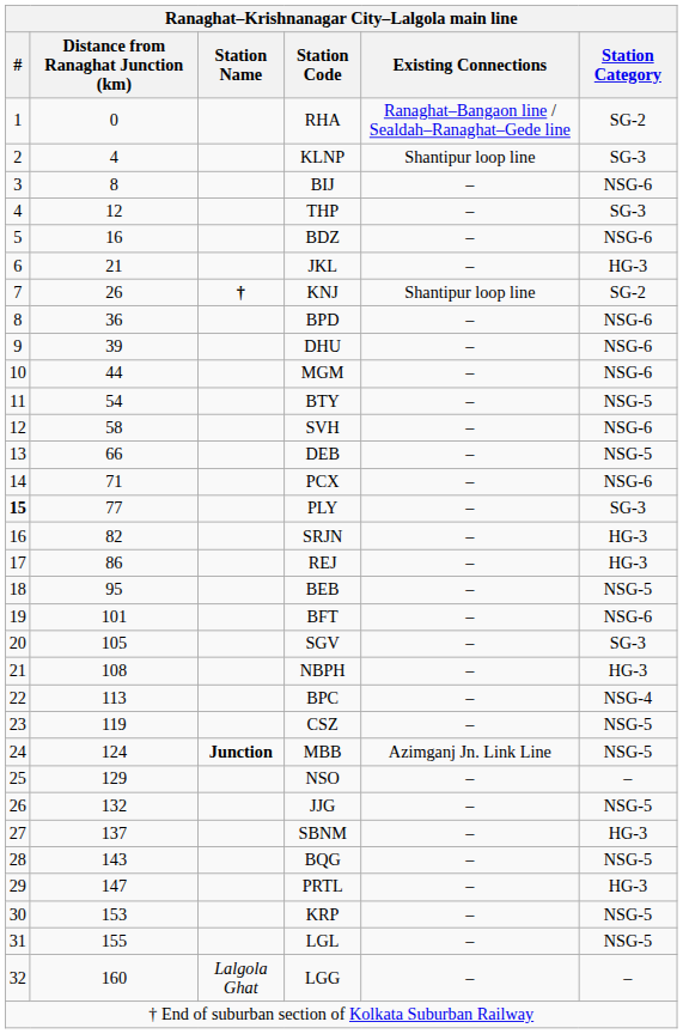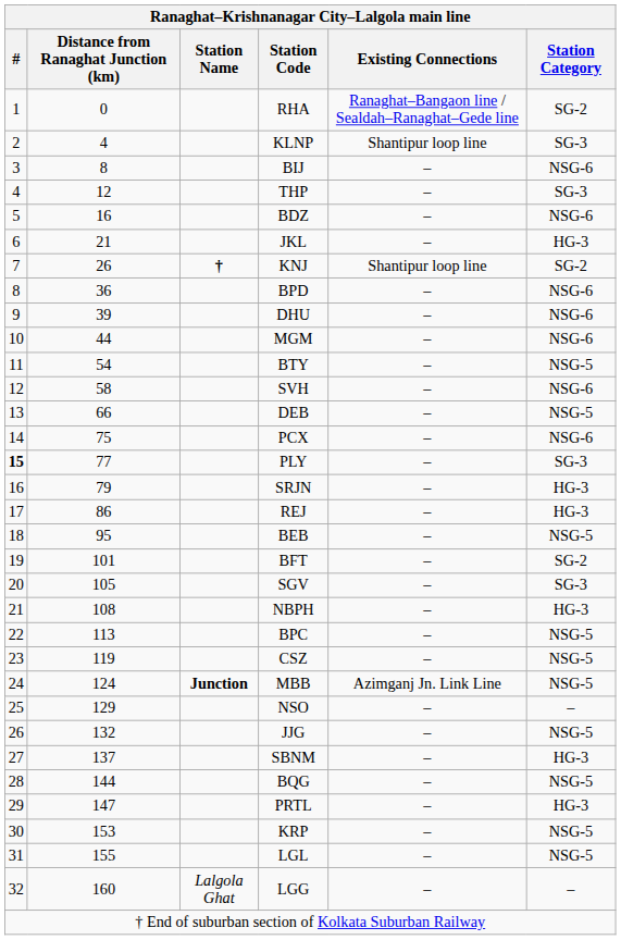 <table class="wikitable" style="text-align:center; width:50%;">
 <tr>
 <th colspan="6"><strong>Ranaghat–Krishnanagar City–Lalgola main line</strong></th>
 </tr>
 <tr>
 <th style="max-width:1%;">#</th>
 <th style="max-width:1%;">Distance from Ranaghat Junction (km)</th>
 <th style="max-width:5%;">Station Name</th>
 <th style="max-width:1%;">Station Code</th>
 <th style="max-width:1%;">Existing Connections</th>
 <th><a href='#'>Station Category</a></th>
 </tr>
 <tr>
 <td>1</td>
 <td>0</td>
 <td><strong></strong></td>
 <td>RHA</td>
 <td><a href='#'>Ranaghat–Bangaon line</a> / <a href='#'>Sealdah–Ranaghat–Gede line</a></td>
 <td>SG-2</td>
 </tr>
 <tr>
 <td>2</td>
 <td>4</td>
 <td><strong></strong></td>
 <td>KLNP</td>
 <td>Shantipur loop line</td>
 <td>SG-3</td>
 </tr>
 <tr>
 <td>3</td>
 <td>8</td>
 <td></td>
 <td>BIJ</td>
 <td>–</td>
 <td>NSG-6</td>
 </tr>
 <tr>
 <td>4</td>
 <td>12</td>
 <td></td>
 <td>THP</td>
 <td>–</td>
 <td>SG-3</td>
 </tr>
 <tr>
 <td>5</td>
 <td>16</td>
 <td></td>
 <td>BDZ</td>
 <td>–</td>
 <td>NSG-6</td>
 </tr>
 <tr>
 <td>6</td>
 <td>21</td>
 <td></td>
 <td>JKL</td>
 <td>–</td>
 <td>HG-3</td>
 </tr>
 <tr>
 <td>7</td>
 <td>26</td>
 <td><strong> †</strong></td>
 <td>KNJ</td>
 <td>Shantipur loop line</td>
 <td>SG-2</td>
 </tr>
 <tr>
 <td>8</td>
 <td>36</td>
 <td></td>
 <td>BPD</td>
 <td>–</td>
 <td>NSG-6</td>
 </tr>
 <tr>
 <td>9</td>
 <td>39</td>
 <td></td>
 <td>DHU</td>
 <td>–</td>
 <td>NSG-6</td>
 </tr>
 <tr>
 <td>10</td>
 <td>44</td>
 <td></td>
 <td>MGM</td>
 <td>–</td>
 <td>NSG-6</td>
 </tr>
 <tr>
 <td>11</td>
 <td>54</td>
 <td><strong></strong></td>
 <td>BTY</td>
 <td>–</td>
 <td>NSG-5</td>
 </tr>
 <tr>
 <td>12</td>
 <td>58</td>
 <td></td>
 <td>SVH</td>
 <td>–</td>
 <td>NSG-6</td>
 </tr>
 <tr>
 <td>13</td>
 <td>66</td>
 <td><strong></strong></td>
 <td>DEB</td>
 <td>–</td>
 <td>NSG-5</td>
 </tr>
 <tr>
 <td>14</td>
-<td>71</td>
+<td>75</td>
 <td></td>
 <td>PCX</td>
 <td>–</td>
 <td>NSG-6</td>
 </tr>
 <tr>
 <td><strong>15</strong></td>
 <td>77</td>
 <td><strong></strong></td>
 <td>PLY</td>
 <td>–</td>
 <td>SG-3</td>
 </tr>
 <tr>
 <td>16</td>
-<td>82</td>
+<td>79</td>
 <td></td>
 <td>SRJN</td>
 <td>–</td>
 <td>HG-3</td>
 </tr>
 <tr>
 <td>17</td>
 <td>86</td>
 <td></td>
 <td>REJ</td>
 <td>–</td>
 <td>HG-3</td>
 </tr>
 <tr>
 <td>18</td>
 <td>95</td>
 <td><strong></strong></td>
 <td>BEB</td>
 <td>–</td>
 <td>NSG-5</td>
 </tr>
 <tr>
 <td>19</td>
 <td>101</td>
 <td></td>
 <td>BFT</td>
 <td>–</td>
-<td>NSG-6</td>
+<td>SG-2</td>
 </tr>
 <tr>
 <td>20</td>
 <td>105</td>
 <td></td>
 <td>SGV</td>
 <td>–</td>
 <td>SG-3</td>
 </tr>
 <tr>
 <td>21</td>
 <td>108</td>
 <td></td>
 <td>NBPH</td>
 <td>–</td>
 <td>HG-3</td>
 </tr>
 <tr>
 <td>22</td>
 <td>113</td>
 <td><strong></strong></td>
 <td>BPC</td>
 <td>–</td>
-<td>NSG-4</td>
+<td>NSG-5</td>
 </tr>
 <tr>
 <td>23</td>
 <td>119</td>
 <td><strong></strong></td>
 <td>CSZ</td>
 <td>–</td>
 <td>NSG-5</td>
 </tr>
 <tr>
 <td>24</td>
 <td>124</td>
 <td><strong> Junction</strong></td>
 <td>MBB</td>
 <td>Azimganj Jn. Link Line</td>
 <td>NSG-5</td>
 </tr>
 <tr>
 <td>25</td>
 <td>129</td>
 <td><em></em></td>
 <td>NSO</td>
 <td>–</td>
 <td>–</td>
 </tr>
 <tr>
 <td>26</td>
 <td>132</td>
 <td><strong></strong></td>
 <td>JJG</td>
 <td>–</td>
 <td>NSG-5</td>
 </tr>
 <tr>
 <td>27</td>
 <td>137</td>
 <td></td>
 <td>SBNM</td>
 <td>–</td>
 <td>HG-3</td>
 </tr>
 <tr>
 <td>28</td>
-<td>143</td>
+<td>144</td>
 <td><strong></strong></td>
 <td>BQG</td>
 <td>–</td>
 <td>NSG-5</td>
 </tr>
 <tr>
 <td>29</td>
 <td>147</td>
 <td></td>
 <td>PRTL</td>
 <td>–</td>
 <td>HG-3</td>
 </tr>
 <tr>
 <td>30</td>
 <td>153</td>
 <td><strong></strong></td>
 <td>KRP</td>
 <td>–</td>
 <td>NSG-5</td>
 </tr>
 <tr>
 <td>31</td>
 <td>155</td>
 <td><strong></strong></td>
 <td>LGL</td>
 <td>–</td>
 <td>NSG-5</td>
 </tr>
 <tr>
 <td>32</td>
 <td>160</td>
 <td><em>Lalgola Ghat</em></td>
 <td>LGG</td>
 <td>–</td>
 <td>–</td>
 </tr>
 <tr>
 <td colspan="6">† End of suburban section of <a href='#'>Kolkata Suburban Railway</a></td>
 </tr>
 </table>
